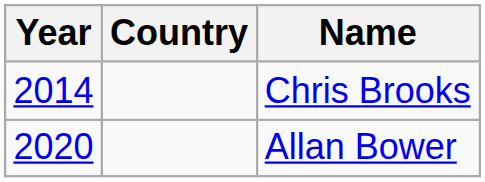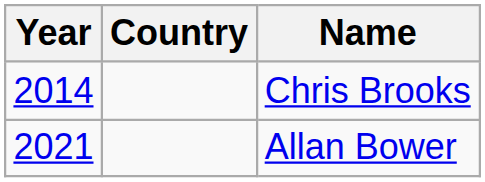 <table class="wikitable sortable">
 <tr>
 <th>Year</th>
 <th>Country</th>
 <th>Name</th>
 </tr>
 <tr>
 <td><a href='#'>2014</a></td>
 <td></td>
 <td><a href='#'>Chris Brooks</a></td>
 </tr>
 <tr>
-<td><a href='#'>2020</a></td>
+<td><a href='#'>2021</a></td>
 <td></td>
 <td><a href='#'>Allan Bower</a></td>
 </tr>
 </table>
